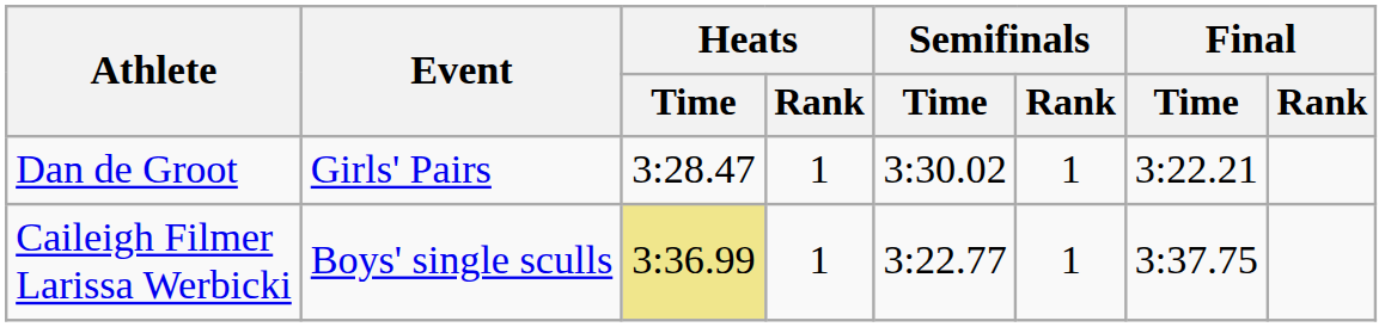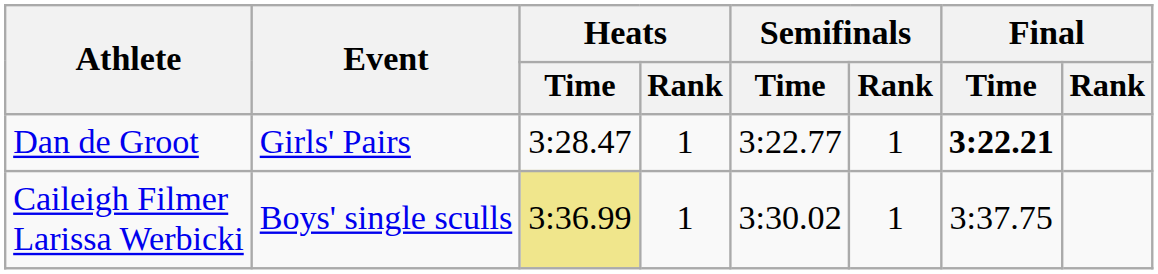 <table class="wikitable" style="font-size:90%">
 <tr>
 <th rowspan="2">Athlete</th>
 <th rowspan="2">Event</th>
 <th colspan="2">Heats</th>
 <th colspan="2">Semifinals</th>
 <th colspan="2">Final</th>
 </tr>
 <tr style="font-size:95%">
 <th>Time</th>
 <th>Rank</th>
 <th>Time</th>
 <th>Rank</th>
 <th>Time</th>
 <th>Rank</th>
 </tr>
 <tr align=center>
 <td align=left><a href='#'>Dan de Groot</a></td>
 <td align=left><a href='#'>Girls' Pairs</a></td>
 <td>3:28.47</td>
 <td>1</td>
-<td>3:30.02</td>
+<td>3:22.77</td>
 <td>1</td>
-<td>3:22.21</td>
+<td><strong>3:22.21</strong></td>
 <td></td>
 </tr>
 <tr align=center>
 <td align=left><a href='#'>Caileigh Filmer</a><br><a href='#'>Larissa Werbicki</a></td>
 <td align=left><a href='#'>Boys' single sculls</a></td>
 <td style="background: khaki;">3:36.99</td>
 <td>1</td>
-<td>3:22.77</td>
+<td>3:30.02</td>
 <td>1</td>
 <td>3:37.75</td>
 <td></td>
 </tr>
 </table>
